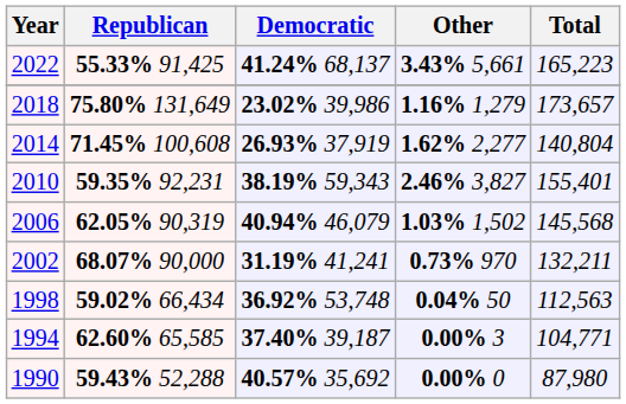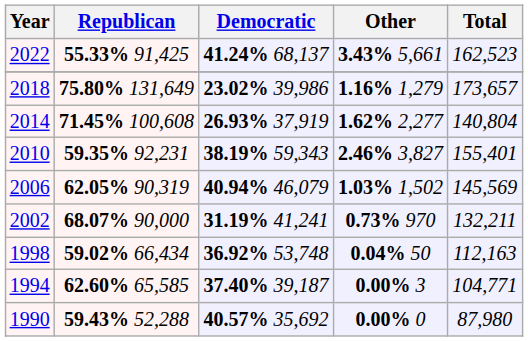 <table class="wikitable" style="float:right; font-size:90%;">
 <tr style="background:lightgrey;">
 <th>Year</th>
 <th><a href='#'>Republican</a></th>
 <th><a href='#'>Democratic</a></th>
 <th>Other</th>
 <th>Total</th>
 </tr>
 <tr>
 <td style="text-align:center; background:#fff3f3;"><a href='#'>2022</a></td>
 <td style="text-align:center; background:#fff3f3;"><strong>55.33%</strong> <em>91,425</em></td>
 <td style="text-align:center; background:#f0f0ff;"><strong>41.24%</strong> <em>68,137</em></td>
 <td style="text-align:center; background:#f0f0ff;"><strong>3.43%</strong> <em>5,661</em></td>
-<td style="text-align:center; background:#f0f0ff;"><em>165,223</em></td>
+<td style="text-align:center; background:#f0f0ff;"><em>162,523</em></td>
 </tr>
 <tr>
 </tr>
 <tr>
 <td style="text-align:center; background:#fff3f3;"><a href='#'>2018</a></td>
 <td style="text-align:center; background:#fff3f3;"><strong>75.80%</strong> <em>131,649</em></td>
 <td style="text-align:center; background:#f0f0ff;"><strong>23.02%</strong> <em>39,986</em></td>
 <td style="text-align:center; background:#f0f0ff;"><strong>1.16%</strong> <em>1,279</em></td>
 <td style="text-align:center; background:#f0f0ff;"><em>173,657</em></td>
 </tr>
 <tr>
 <td style="text-align:center; background:#fff3f3;"><a href='#'>2014</a></td>
 <td style="text-align:center; background:#fff3f3;"><strong>71.45%</strong> <em>100,608</em></td>
 <td style="text-align:center; background:#f0f0ff;"><strong>26.93%</strong> <em>37,919</em></td>
 <td style="text-align:center; background:#f0f0ff;"><strong>1.62%</strong> <em>2,277</em></td>
 <td style="text-align:center; background:#f0f0ff;"><em>140,804</em></td>
 </tr>
 <tr>
 <td style="text-align:center; background:#fff3f3;"><a href='#'>2010</a></td>
 <td style="text-align:center; background:#fff3f3;"><strong>59.35%</strong> <em>92,231</em></td>
 <td style="text-align:center; background:#f0f0ff;"><strong>38.19%</strong> <em>59,343</em></td>
 <td style="text-align:center; background:#f0f0ff;"><strong>2.46%</strong> <em>3,827</em></td>
 <td style="text-align:center; background:#f0f0ff;"><em>155,401</em></td>
 </tr>
 <tr>
 <td style="text-align:center; background:#fff3f3;"><a href='#'>2006</a></td>
 <td style="text-align:center; background:#fff3f3;"><strong>62.05%</strong> <em>90,319</em></td>
 <td style="text-align:center; background:#f0f0ff;"><strong>40.94%</strong> <em>46,079</em></td>
 <td style="text-align:center; background:#f0f0ff;"><strong>1.03%</strong> <em>1,502</em></td>
-<td style="text-align:center; background:#f0f0ff;"><em>145,568</em></td>
+<td style="text-align:center; background:#f0f0ff;"><em>145,569</em></td>
 </tr>
 <tr>
 <td style="text-align:center; background:#fff3f3;"><a href='#'>2002</a></td>
 <td style="text-align:center; background:#fff3f3;"><strong>68.07%</strong> <em>90,000</em></td>
 <td style="text-align:center; background:#f0f0ff;"><strong>31.19%</strong> <em>41,241</em></td>
 <td style="text-align:center; background:#f0f0ff;"><strong>0.73%</strong> <em>970</em></td>
 <td style="text-align:center; background:#f0f0ff;"><em>132,211</em></td>
 </tr>
 <tr>
 <td style="text-align:center; background:#fff3f3;"><a href='#'>1998</a></td>
 <td style="text-align:center; background:#fff3f3;"><strong>59.02%</strong> <em>66,434</em></td>
 <td style="text-align:center; background:#f0f0ff;"><strong>36.92%</strong> <em>53,748</em></td>
 <td style="text-align:center; background:#f0f0ff;"><strong>0.04%</strong> <em>50</em></td>
-<td style="text-align:center; background:#f0f0ff;"><em>112,563</em></td>
+<td style="text-align:center; background:#f0f0ff;"><em>112,163</em></td>
 </tr>
 <tr>
 <td style="text-align:center; background:#fff3f3;"><a href='#'>1994</a></td>
 <td style="text-align:center; background:#fff3f3;"><strong>62.60%</strong> <em>65,585</em></td>
 <td style="text-align:center; background:#f0f0ff;"><strong>37.40%</strong> <em>39,187</em></td>
 <td style="text-align:center; background:#f0f0ff;"><strong>0.00%</strong> <em>3</em></td>
 <td style="text-align:center; background:#f0f0ff;"><em>104,771</em></td>
 </tr>
 <tr>
 <td style="text-align:center; background:#fff3f3;"><a href='#'>1990</a></td>
 <td style="text-align:center; background:#fff3f3;"><strong>59.43%</strong> <em>52,288</em></td>
 <td style="text-align:center; background:#f0f0ff;"><strong>40.57%</strong> <em>35,692</em></td>
 <td style="text-align:center; background:#f0f0ff;"><strong>0.00%</strong> <em>0</em></td>
 <td style="text-align:center; background:#f0f0ff;"><em>87,980</em></td>
 </tr>
 </table>
